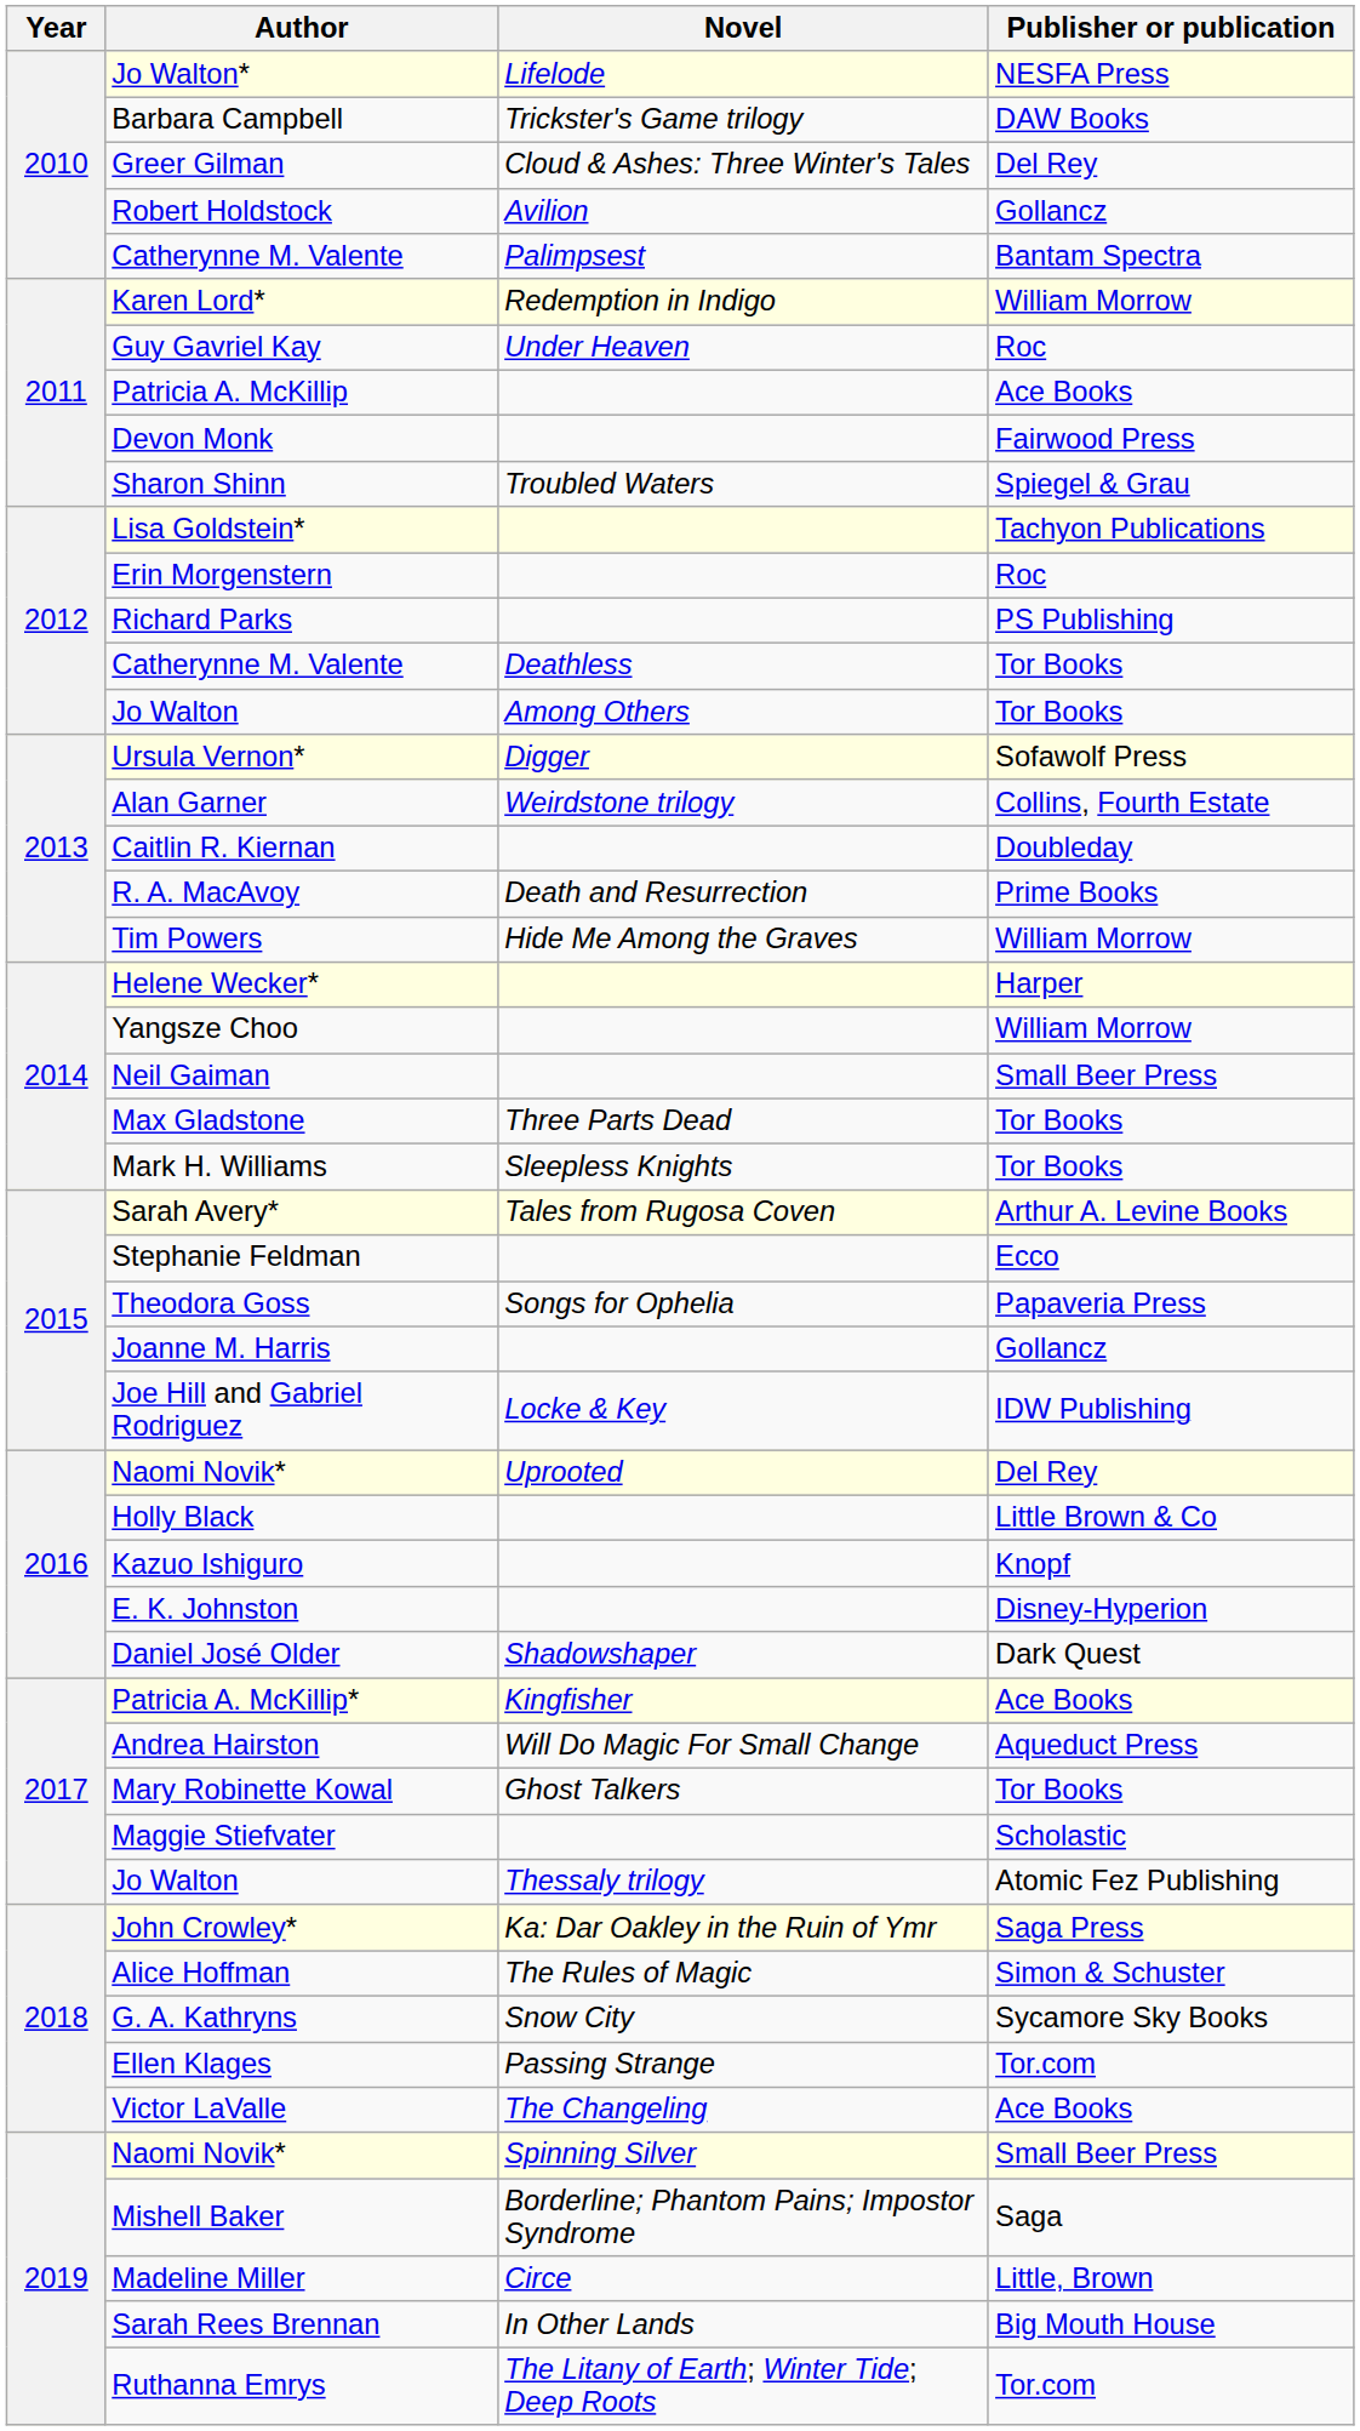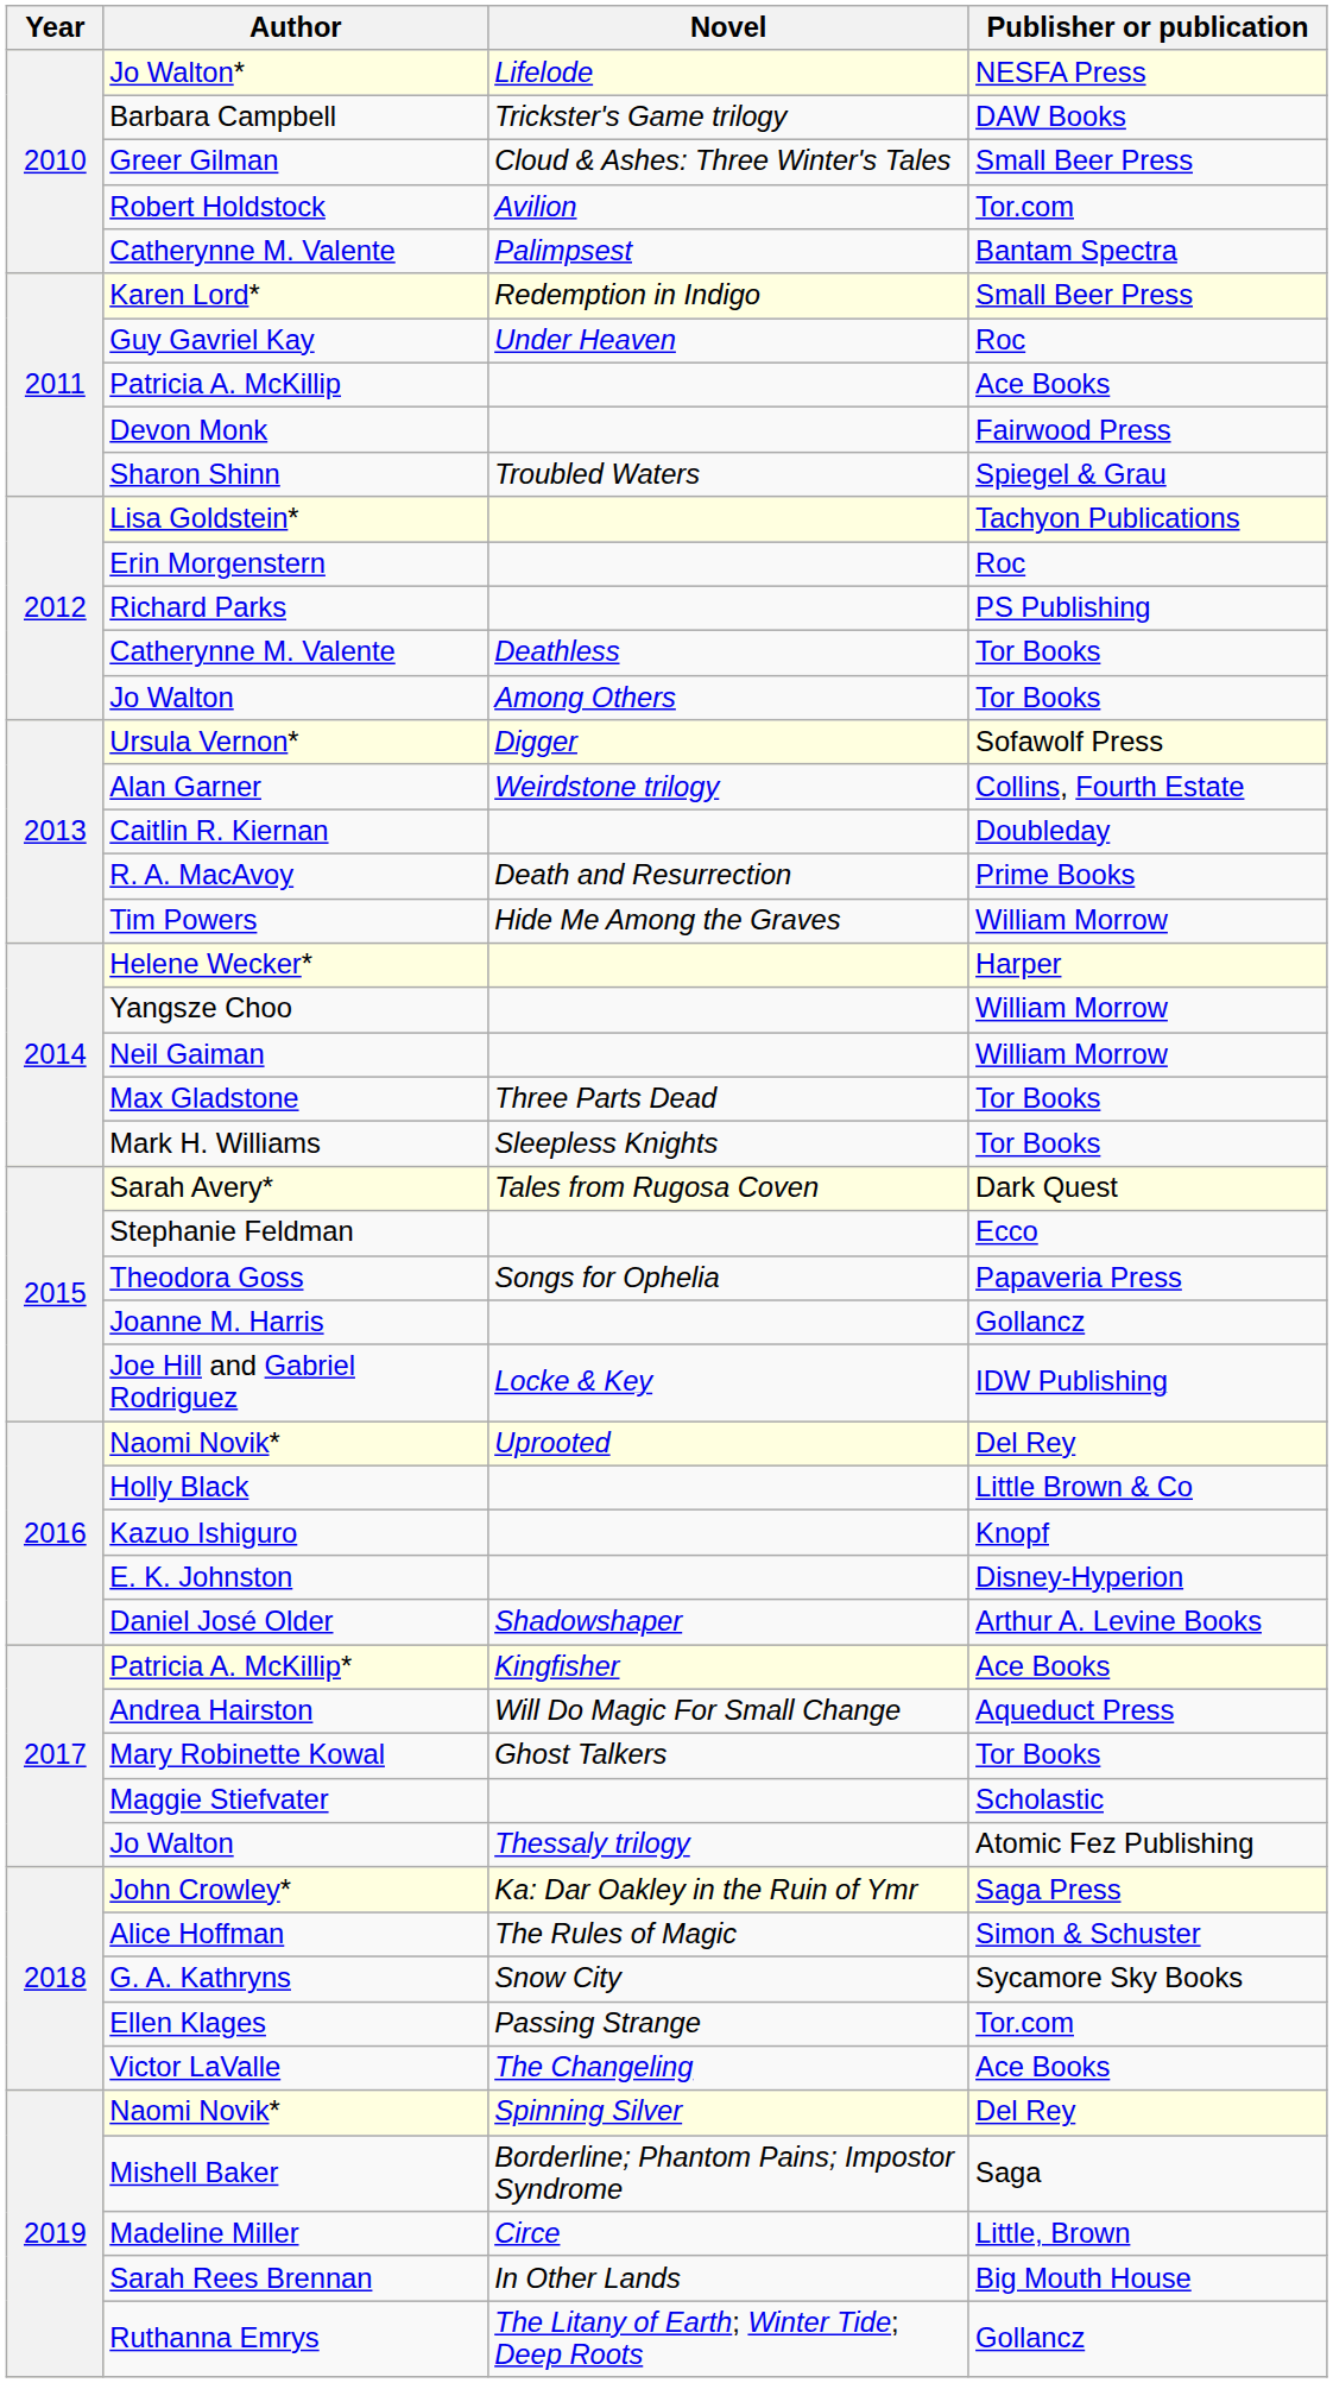 <table class="sortable wikitable" width="85%" style="margin: 1em auto 1em auto">
 <tr>
 <th width="7%" scope="col">Year</th>
 <th width="28%" scope="col">Author</th>
 <th width="35%" scope="col">Novel</th>
 <th width="26%" scope="col">Publisher or publication</th>
 </tr>
 <tr style="background:lightyellow;">
 <th rowspan="5" scope="row" align="center" style="font-weight:normal;"><a href='#'>2010</a></th>
 <td><a href='#'>Jo Walton</a>*</td>
 <td><em><a href='#'>Lifelode</a></em></td>
 <td><a href='#'>NESFA Press</a></td>
 </tr>
 <tr>
 <td>Barbara Campbell</td>
 <td><em>Trickster's Game trilogy</em></td>
 <td><a href='#'>DAW Books</a></td>
 </tr>
 <tr>
 <td><a href='#'>Greer Gilman</a></td>
 <td><em>Cloud & Ashes: Three Winter's Tales</em></td>
-<td><a href='#'>Del Rey</a></td>
+<td><a href='#'>Small Beer Press</a></td>
 </tr>
 <tr>
 <td><a href='#'>Robert Holdstock</a></td>
 <td><em><a href='#'>Avilion</a></em></td>
-<td><a href='#'>Gollancz</a></td>
+<td><a href='#'>Tor.com</a></td>
 </tr>
 <tr>
 <td><a href='#'>Catherynne M. Valente</a></td>
 <td><em><a href='#'>Palimpsest</a></em></td>
 <td><a href='#'>Bantam Spectra</a></td>
 </tr>
 <tr style="background:lightyellow;">
 <th rowspan="5" scope="row" align="center" style="font-weight:normal;"><a href='#'>2011</a></th>
 <td><a href='#'>Karen Lord</a>*</td>
 <td><em>Redemption in Indigo</em></td>
-<td><a href='#'>William Morrow</a></td>
+<td><a href='#'>Small Beer Press</a></td>
 </tr>
 <tr>
 <td><a href='#'>Guy Gavriel Kay</a></td>
 <td><em><a href='#'>Under Heaven</a></em></td>
 <td><a href='#'>Roc</a></td>
 </tr>
 <tr>
 <td><a href='#'>Patricia A. McKillip</a></td>
 <td><em></em></td>
 <td><a href='#'>Ace Books</a></td>
 </tr>
 <tr>
 <td><a href='#'>Devon Monk</a></td>
 <td><em></em></td>
 <td><a href='#'>Fairwood Press</a></td>
 </tr>
 <tr>
 <td><a href='#'>Sharon Shinn</a></td>
 <td><em>Troubled Waters</em></td>
 <td><a href='#'>Spiegel & Grau</a></td>
 </tr>
 <tr style="background:lightyellow;">
 <th rowspan="5" scope="row" align="center" style="font-weight:normal;"><a href='#'>2012</a></th>
 <td><a href='#'>Lisa Goldstein</a>*</td>
 <td><em></em></td>
 <td><a href='#'>Tachyon Publications</a></td>
 </tr>
 <tr>
 <td><a href='#'>Erin Morgenstern</a></td>
 <td><em></em></td>
 <td><a href='#'>Roc</a></td>
 </tr>
 <tr>
 <td><a href='#'>Richard Parks</a></td>
 <td><em></em></td>
 <td><a href='#'>PS Publishing</a></td>
 </tr>
 <tr>
 <td><a href='#'>Catherynne M. Valente</a></td>
 <td><em><a href='#'>Deathless</a></em></td>
 <td><a href='#'>Tor Books</a></td>
 </tr>
 <tr>
 <td><a href='#'>Jo Walton</a></td>
 <td><em><a href='#'>Among Others</a></em></td>
 <td><a href='#'>Tor Books</a></td>
 </tr>
 <tr style="background:lightyellow;">
 <th rowspan="5" scope="row" align="center" style="font-weight:normal;"><a href='#'>2013</a></th>
 <td><a href='#'>Ursula Vernon</a>*</td>
 <td><em><a href='#'>Digger</a></em></td>
 <td>Sofawolf Press</td>
 </tr>
 <tr>
 <td><a href='#'>Alan Garner</a></td>
 <td><em><a href='#'>Weirdstone trilogy</a></em></td>
 <td><a href='#'>Collins</a>, <a href='#'>Fourth Estate</a></td>
 </tr>
 <tr>
 <td><a href='#'>Caitlin R. Kiernan</a></td>
 <td><em></em></td>
 <td><a href='#'>Doubleday</a></td>
 </tr>
 <tr>
 <td><a href='#'>R. A. MacAvoy</a></td>
 <td><em>Death and Resurrection</em></td>
 <td><a href='#'>Prime Books</a></td>
 </tr>
 <tr>
 <td><a href='#'>Tim Powers</a></td>
 <td><em>Hide Me Among the Graves</em></td>
 <td><a href='#'>William Morrow</a></td>
 </tr>
 <tr style="background:lightyellow;">
 <th rowspan="5" scope="row" align="center" style="font-weight:normal;"><a href='#'>2014</a></th>
 <td><a href='#'>Helene Wecker</a>*</td>
 <td><em></em></td>
 <td><a href='#'>Harper</a></td>
 </tr>
 <tr>
 <td>Yangsze Choo</td>
 <td><em></em></td>
 <td><a href='#'>William Morrow</a></td>
 </tr>
 <tr>
 <td><a href='#'>Neil Gaiman</a></td>
 <td><em></em></td>
-<td><a href='#'>Small Beer Press</a></td>
+<td><a href='#'>William Morrow</a></td>
 </tr>
 <tr>
 <td><a href='#'>Max Gladstone</a></td>
 <td><em>Three Parts Dead</em></td>
 <td><a href='#'>Tor Books</a></td>
 </tr>
 <tr>
 <td>Mark H. Williams</td>
 <td><em>Sleepless Knights</em></td>
 <td><a href='#'>Tor Books</a></td>
 </tr>
 <tr style="background:lightyellow;">
 <th rowspan="5" scope="row" align="center" style="font-weight:normal;"><a href='#'>2015</a></th>
 <td>Sarah Avery*</td>
 <td><em>Tales from Rugosa Coven</em></td>
-<td><a href='#'>Arthur A. Levine Books</a></td>
+<td>Dark Quest</td>
 </tr>
 <tr>
 <td>Stephanie Feldman</td>
 <td><em></em></td>
 <td><a href='#'>Ecco</a></td>
 </tr>
 <tr>
 <td><a href='#'>Theodora Goss</a></td>
 <td><em>Songs for Ophelia</em></td>
 <td><a href='#'>Papaveria Press</a></td>
 </tr>
 <tr>
 <td><a href='#'>Joanne M. Harris</a></td>
 <td><em></em></td>
 <td><a href='#'>Gollancz</a></td>
 </tr>
 <tr>
 <td><a href='#'>Joe Hill</a> and <a href='#'>Gabriel Rodriguez</a></td>
 <td><em><a href='#'>Locke & Key</a></em></td>
 <td><a href='#'>IDW Publishing</a></td>
 </tr>
 <tr style="background:lightyellow;">
 <th rowspan="5" scope="row" align="center" style="font-weight:normal;"><a href='#'>2016</a></th>
 <td><a href='#'>Naomi Novik</a>*</td>
 <td><em><a href='#'>Uprooted</a></em></td>
 <td><a href='#'>Del Rey</a></td>
 </tr>
 <tr>
 <td><a href='#'>Holly Black</a></td>
 <td><em></em></td>
 <td><a href='#'>Little Brown & Co</a></td>
 </tr>
 <tr>
 <td><a href='#'>Kazuo Ishiguro</a></td>
 <td><em></em></td>
 <td><a href='#'>Knopf</a></td>
 </tr>
 <tr>
 <td><a href='#'>E. K. Johnston</a></td>
 <td><em></em></td>
 <td><a href='#'>Disney-Hyperion</a></td>
 </tr>
 <tr>
 <td><a href='#'>Daniel José Older</a></td>
 <td><em><a href='#'>Shadowshaper</a></em></td>
-<td>Dark Quest</td>
+<td><a href='#'>Arthur A. Levine Books</a></td>
 </tr>
 <tr style="background:lightyellow;">
 <th rowspan="5" scope="row" align="center" style="font-weight:normal;"><a href='#'>2017</a></th>
 <td><a href='#'>Patricia A. McKillip</a>*</td>
 <td><em><a href='#'>Kingfisher</a></em></td>
 <td><a href='#'>Ace Books</a></td>
 </tr>
 <tr>
 <td><a href='#'>Andrea Hairston</a></td>
 <td><em>Will Do Magic For Small Change</em></td>
 <td><a href='#'>Aqueduct Press</a></td>
 </tr>
 <tr>
 <td><a href='#'>Mary Robinette Kowal</a></td>
 <td><em>Ghost Talkers</em></td>
 <td><a href='#'>Tor Books</a></td>
 </tr>
 <tr>
 <td><a href='#'>Maggie Stiefvater</a></td>
 <td><em></em></td>
 <td><a href='#'>Scholastic</a></td>
 </tr>
 <tr>
 <td><a href='#'>Jo Walton</a></td>
 <td><em><a href='#'>Thessaly trilogy</a></em></td>
 <td>Atomic Fez Publishing</td>
 </tr>
 <tr style="background:lightyellow;">
 <th rowspan="5" scope="row" align="center" style="font-weight:normal;"><a href='#'>2018</a></th>
 <td><a href='#'>John Crowley</a>*</td>
 <td><em>Ka: Dar Oakley in the Ruin of Ymr</em></td>
 <td><a href='#'>Saga Press</a></td>
 </tr>
 <tr>
 <td><a href='#'>Alice Hoffman</a></td>
 <td><em>The Rules of Magic</em></td>
 <td><a href='#'>Simon & Schuster</a></td>
 </tr>
 <tr>
 <td><a href='#'>G. A. Kathryns</a></td>
 <td><em>Snow City</em></td>
 <td>Sycamore Sky Books</td>
 </tr>
 <tr>
 <td><a href='#'>Ellen Klages</a></td>
 <td><em>Passing Strange</em></td>
 <td><a href='#'>Tor.com</a></td>
 </tr>
 <tr>
 <td><a href='#'>Victor LaValle</a></td>
 <td><em><a href='#'>The Changeling</a></em></td>
 <td><a href='#'>Ace Books</a></td>
 </tr>
 <tr style="background:lightyellow;">
 <th rowspan="5" scope="row" align="center" style="font-weight:normal;"><a href='#'>2019</a></th>
 <td><a href='#'>Naomi Novik</a>*</td>
 <td><em><a href='#'>Spinning Silver</a></em></td>
-<td><a href='#'>Small Beer Press</a></td>
+<td><a href='#'>Del Rey</a></td>
 </tr>
 <tr>
 <td><a href='#'>Mishell Baker</a></td>
 <td><em>Borderline; Phantom Pains; Impostor Syndrome</em></td>
 <td>Saga</td>
 </tr>
 <tr>
 <td><a href='#'>Madeline Miller</a></td>
 <td><em><a href='#'>Circe</a></em></td>
 <td><a href='#'>Little, Brown</a></td>
 </tr>
 <tr>
 <td><a href='#'>Sarah Rees Brennan</a></td>
 <td><em>In Other Lands</em></td>
 <td><a href='#'>Big Mouth House</a></td>
 </tr>
 <tr>
 <td><a href='#'>Ruthanna Emrys</a></td>
 <td><em><a href='#'>The Litany of Earth</a></em>; <em><a href='#'>Winter Tide</a></em>; <em><a href='#'>Deep Roots</a></em></td>
-<td><a href='#'>Tor.com</a></td>
+<td><a href='#'>Gollancz</a></td>
 </tr>
 </table>
